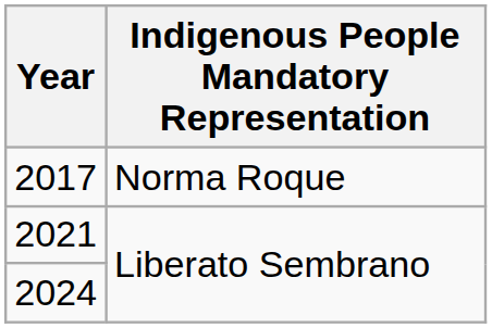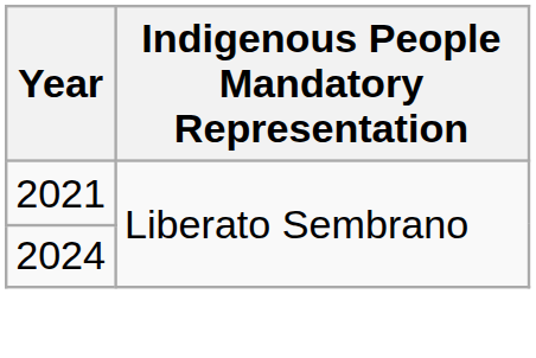 <table class=wikitable style="font-size:90%">
 <tr>
 <th>Year</th>
 <th width=140px>Indigenous People Mandatory Representation</th>
-</tr>
-<tr>
-<td>2017</td>
-<td>Norma Roque</td>
 </tr>
 <tr>
 <td>2021</td>
 <td rowspan="2">Liberato Sembrano</td>
 </tr>
 <tr>
 <td>2024</td>
 </tr>
 </table>
